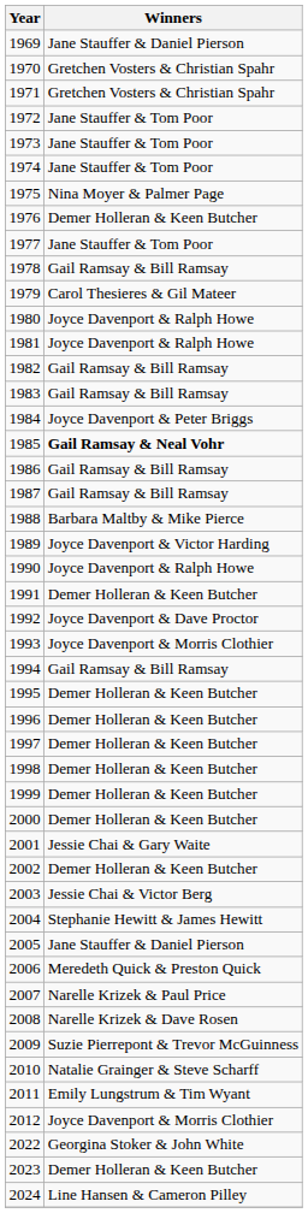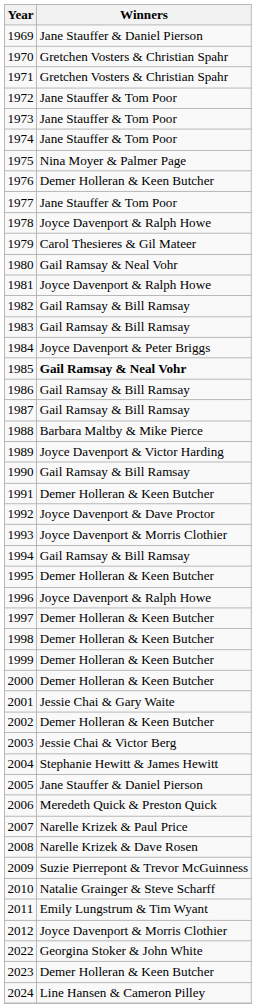 <table class="wikitable">
 <tr>
 <th>Year</th>
 <th>Winners</th>
 </tr>
 <tr>
 <td>1969</td>
 <td>Jane Stauffer & Daniel Pierson</td>
 </tr>
 <tr>
 <td>1970</td>
 <td>Gretchen Vosters & Christian Spahr</td>
 </tr>
 <tr>
 <td>1971</td>
 <td>Gretchen Vosters & Christian Spahr</td>
 </tr>
 <tr>
 <td>1972</td>
 <td>Jane Stauffer & Tom Poor</td>
 </tr>
 <tr>
 <td>1973</td>
 <td>Jane Stauffer & Tom Poor</td>
 </tr>
 <tr>
 <td>1974</td>
 <td>Jane Stauffer & Tom Poor</td>
 </tr>
 <tr>
 <td>1975</td>
 <td>Nina Moyer & Palmer Page</td>
 </tr>
 <tr>
 <td>1976</td>
 <td>Demer Holleran & Keen Butcher</td>
 </tr>
 <tr>
 <td>1977</td>
 <td>Jane Stauffer & Tom Poor</td>
 </tr>
 <tr>
 <td>1978</td>
-<td>Gail Ramsay & Bill Ramsay</td>
+<td>Joyce Davenport & Ralph Howe</td>
 </tr>
 <tr>
 <td>1979</td>
 <td>Carol Thesieres & Gil Mateer</td>
 </tr>
 <tr>
 <td>1980</td>
-<td>Joyce Davenport & Ralph Howe</td>
+<td>Gail Ramsay & Neal Vohr</td>
 </tr>
 <tr>
 <td>1981</td>
 <td>Joyce Davenport & Ralph Howe</td>
 </tr>
 <tr>
 <td>1982</td>
 <td>Gail Ramsay & Bill Ramsay</td>
 </tr>
 <tr>
 <td>1983</td>
 <td>Gail Ramsay & Bill Ramsay</td>
 </tr>
 <tr>
 <td>1984</td>
 <td>Joyce Davenport & Peter Briggs</td>
 </tr>
 <tr>
 <td>1985</td>
 <td><strong>Gail Ramsay & Neal Vohr</strong></td>
 </tr>
 <tr>
 <td>1986</td>
 <td>Gail Ramsay & Bill Ramsay</td>
 </tr>
 <tr>
 <td>1987</td>
 <td>Gail Ramsay & Bill Ramsay</td>
 </tr>
 <tr>
 <td>1988</td>
 <td>Barbara Maltby & Mike Pierce</td>
 </tr>
 <tr>
 <td>1989</td>
 <td>Joyce Davenport & Victor Harding</td>
 </tr>
 <tr>
 <td>1990</td>
-<td>Joyce Davenport & Ralph Howe</td>
+<td>Gail Ramsay & Bill Ramsay</td>
 </tr>
 <tr>
 <td>1991</td>
 <td>Demer Holleran & Keen Butcher</td>
 </tr>
 <tr>
 <td>1992</td>
 <td>Joyce Davenport & Dave Proctor</td>
 </tr>
 <tr>
 <td>1993</td>
 <td>Joyce Davenport & Morris Clothier</td>
 </tr>
 <tr>
 <td>1994</td>
 <td>Gail Ramsay & Bill Ramsay</td>
 </tr>
 <tr>
 <td>1995</td>
 <td>Demer Holleran & Keen Butcher</td>
 </tr>
 <tr>
 <td>1996</td>
-<td>Demer Holleran & Keen Butcher</td>
+<td>Joyce Davenport & Ralph Howe</td>
 </tr>
 <tr>
 <td>1997</td>
 <td>Demer Holleran & Keen Butcher</td>
 </tr>
 <tr>
 <td>1998</td>
 <td>Demer Holleran & Keen Butcher</td>
 </tr>
 <tr>
 <td>1999</td>
 <td>Demer Holleran & Keen Butcher</td>
 </tr>
 <tr>
 <td>2000</td>
 <td>Demer Holleran & Keen Butcher</td>
 </tr>
 <tr>
 <td>2001</td>
 <td>Jessie Chai & Gary Waite</td>
 </tr>
 <tr>
 <td>2002</td>
 <td>Demer Holleran & Keen Butcher</td>
 </tr>
 <tr>
 <td>2003</td>
 <td>Jessie Chai &  Victor Berg</td>
 </tr>
 <tr>
 <td>2004</td>
 <td>Stephanie Hewitt & James Hewitt</td>
 </tr>
 <tr>
 <td>2005</td>
 <td>Jane Stauffer & Daniel Pierson</td>
 </tr>
 <tr>
 <td>2006</td>
 <td>Meredeth Quick & Preston Quick</td>
 </tr>
 <tr>
 <td>2007</td>
 <td>Narelle Krizek & Paul Price</td>
 </tr>
 <tr>
 <td>2008</td>
 <td>Narelle Krizek & Dave Rosen</td>
 </tr>
 <tr>
 <td>2009</td>
 <td>Suzie Pierrepont & Trevor McGuinness</td>
 </tr>
 <tr>
 <td>2010</td>
 <td>Natalie Grainger & Steve Scharff</td>
 </tr>
 <tr>
 <td>2011</td>
 <td>Emily Lungstrum & Tim Wyant</td>
 </tr>
 <tr>
 <td>2012</td>
 <td>Joyce Davenport & Morris Clothier</td>
 </tr>
 <tr>
 <td>2022</td>
 <td>Georgina Stoker & John White</td>
 </tr>
 <tr>
 <td>2023</td>
 <td>Demer Holleran & Keen Butcher</td>
 </tr>
 <tr>
 <td>2024</td>
 <td>Line Hansen & Cameron Pilley</td>
 </tr>
 <tr>
 </tr>
 </table>
